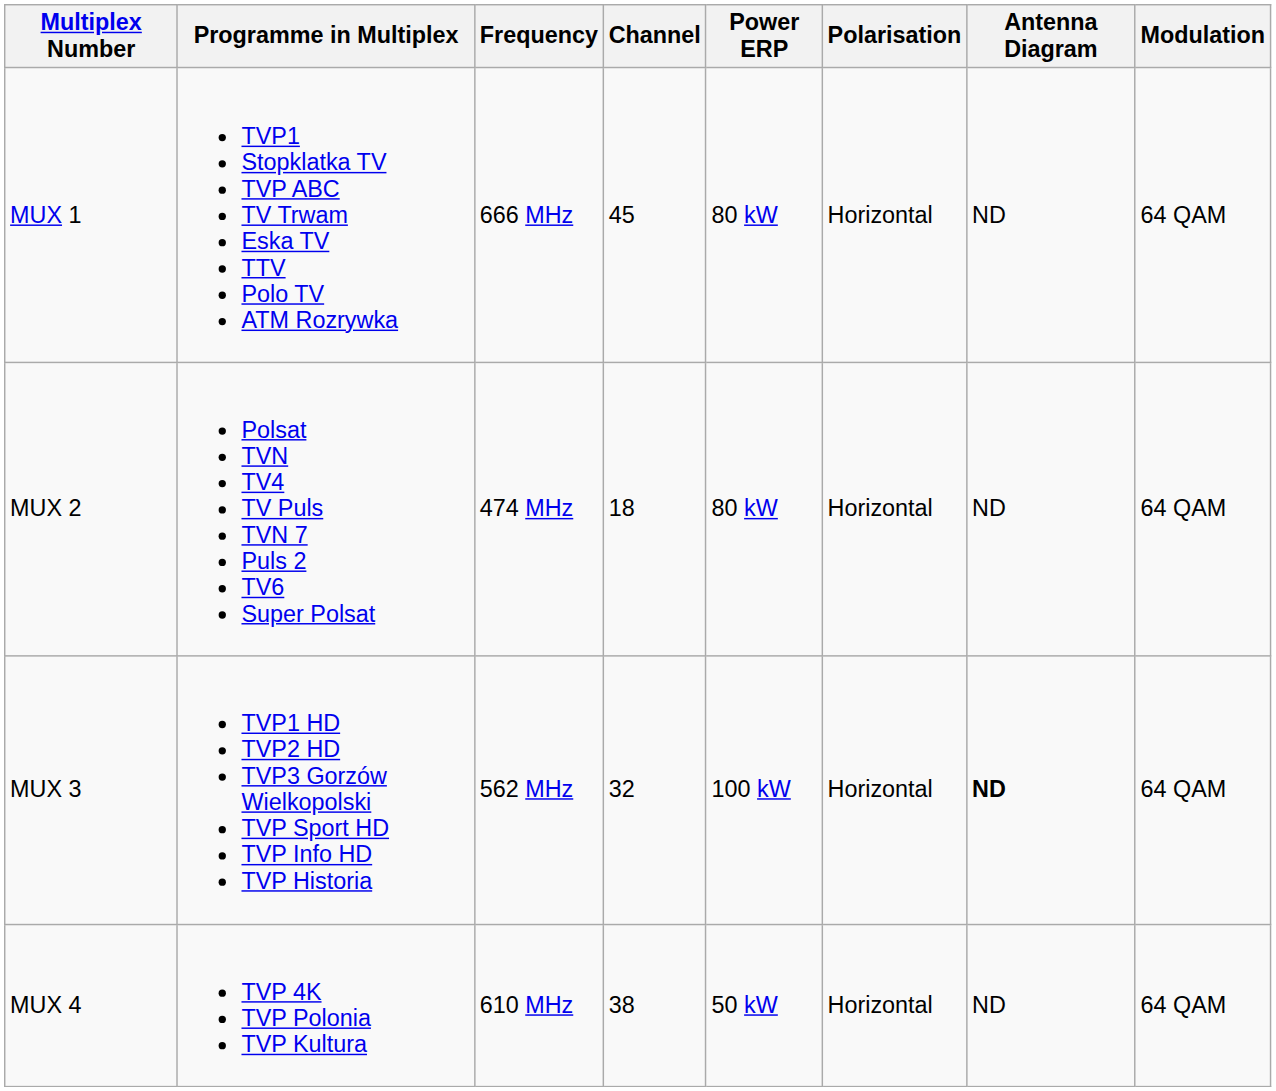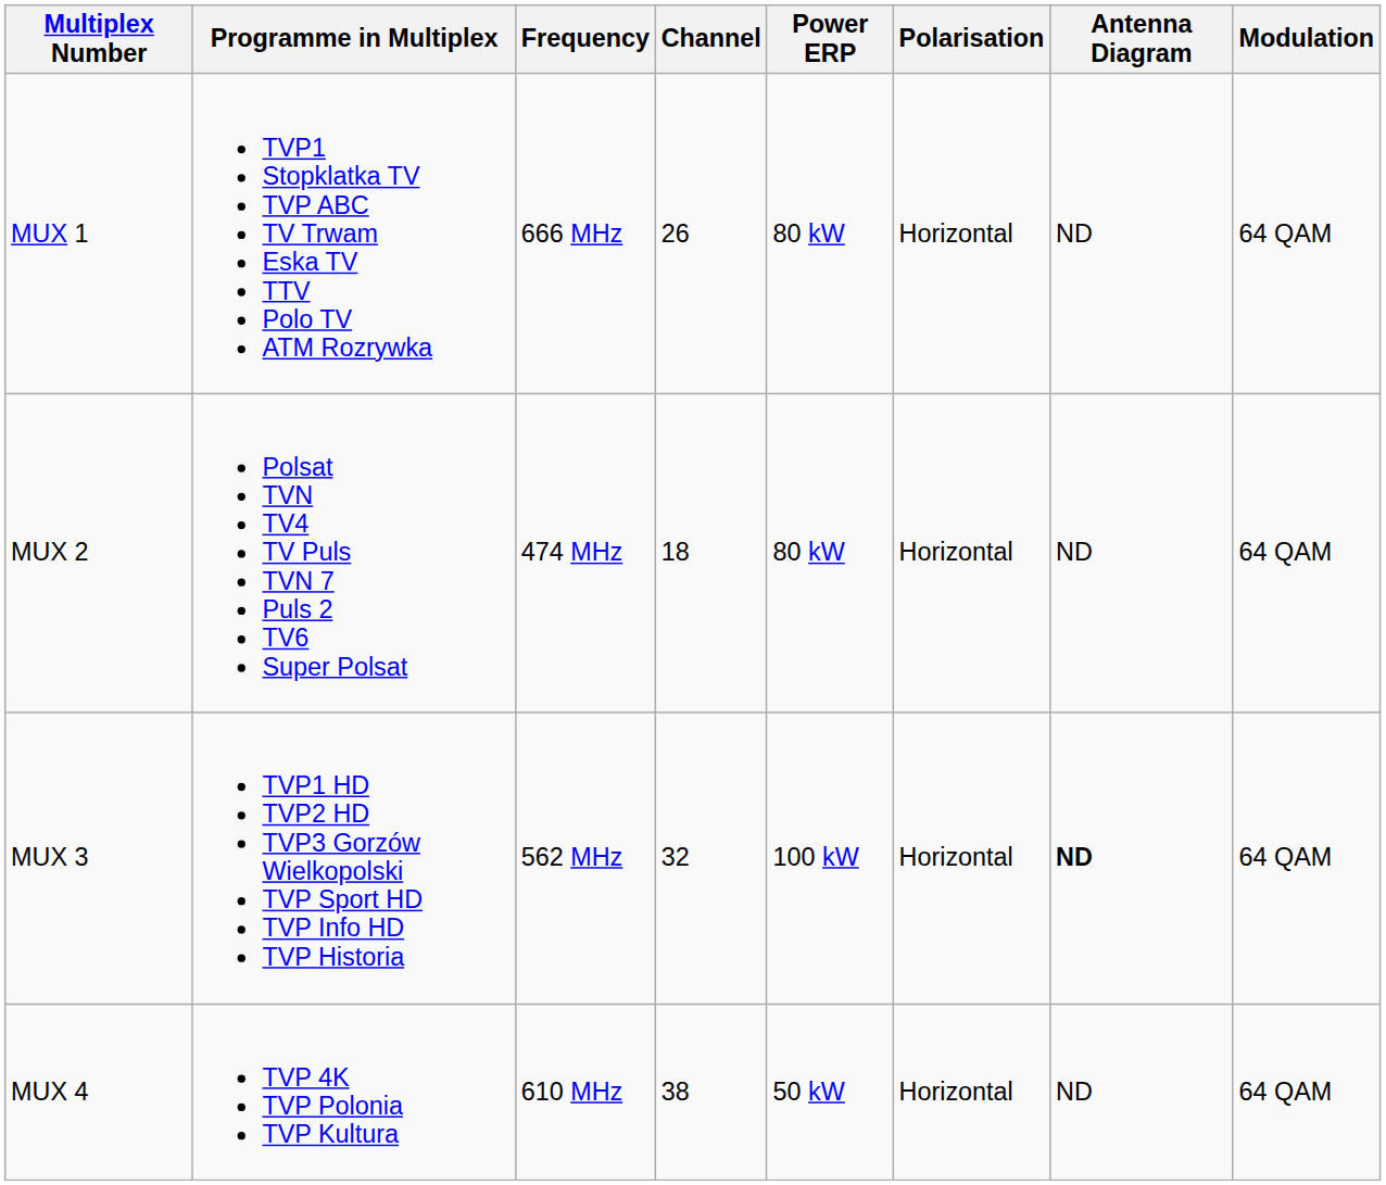 <table class="wikitable">
 <tr>
 <th><a href='#'>Multiplex</a> Number</th>
 <th>Programme in Multiplex</th>
 <th>Frequency</th>
 <th>Channel</th>
 <th>Power ERP</th>
 <th>Polarisation</th>
 <th>Antenna Diagram</th>
 <th>Modulation</th>
 </tr>
 <tr>
 <td><a href='#'>MUX</a> 1</td>
 <td><br><ul><li><a href='#'>TVP1</a></li><li><a href='#'>Stopklatka TV</a></li><li><a href='#'>TVP ABC</a></li><li><a href='#'>TV Trwam</a></li><li><a href='#'>Eska TV</a></li><li><a href='#'>TTV</a></li><li><a href='#'>Polo TV</a></li><li><a href='#'>ATM Rozrywka</a></li></ul></td>
 <td>666 <a href='#'>MHz</a></td>
-<td>45</td>
+<td>26</td>
 <td>80 <a href='#'>kW</a></td>
 <td>Horizontal</td>
 <td>ND</td>
 <td>64 QAM</td>
 </tr>
 <tr>
 <td>MUX 2</td>
 <td><br><ul><li><a href='#'>Polsat</a></li><li><a href='#'>TVN</a></li><li><a href='#'>TV4</a></li><li><a href='#'>TV Puls</a></li><li><a href='#'>TVN 7</a></li><li><a href='#'>Puls 2</a></li><li><a href='#'>TV6</a></li><li><a href='#'>Super Polsat</a></li></ul></td>
 <td>474 <a href='#'>MHz</a></td>
 <td>18</td>
 <td>80 <a href='#'>kW</a></td>
 <td>Horizontal</td>
 <td>ND</td>
 <td>64 QAM</td>
 </tr>
 <tr>
 <td>MUX 3</td>
 <td><br><ul><li><a href='#'>TVP1 HD</a></li><li><a href='#'>TVP2 HD</a></li><li><a href='#'>TVP3 Gorzów Wielkopolski</a></li><li><a href='#'>TVP Sport HD</a></li><li><a href='#'>TVP Info HD</a></li><li><a href='#'>TVP Historia</a></li></ul></td>
 <td>562 <a href='#'>MHz</a></td>
 <td>32</td>
 <td>100 <a href='#'>kW</a></td>
 <td>Horizontal</td>
 <td><strong>ND</strong></td>
 <td>64 QAM</td>
 </tr>
 <tr>
 <td>MUX 4</td>
 <td><br><ul><li><a href='#'>TVP 4K</a></li><li><a href='#'>TVP Polonia</a></li><li><a href='#'>TVP Kultura</a></li></ul></td>
 <td>610 <a href='#'>MHz</a></td>
 <td>38</td>
 <td>50 <a href='#'>kW</a></td>
 <td>Horizontal</td>
 <td>ND</td>
 <td>64 QAM</td>
 </tr>
 </table>
